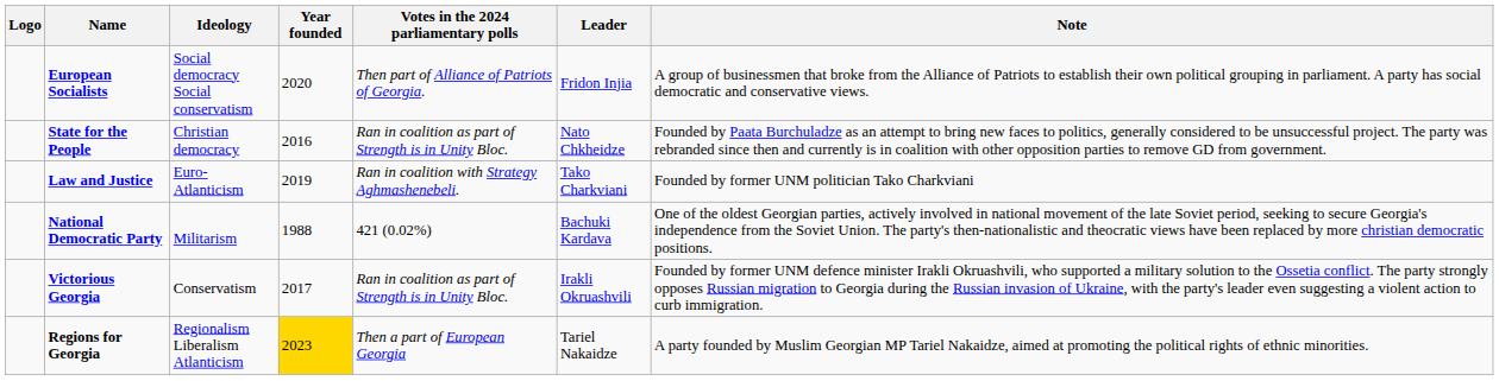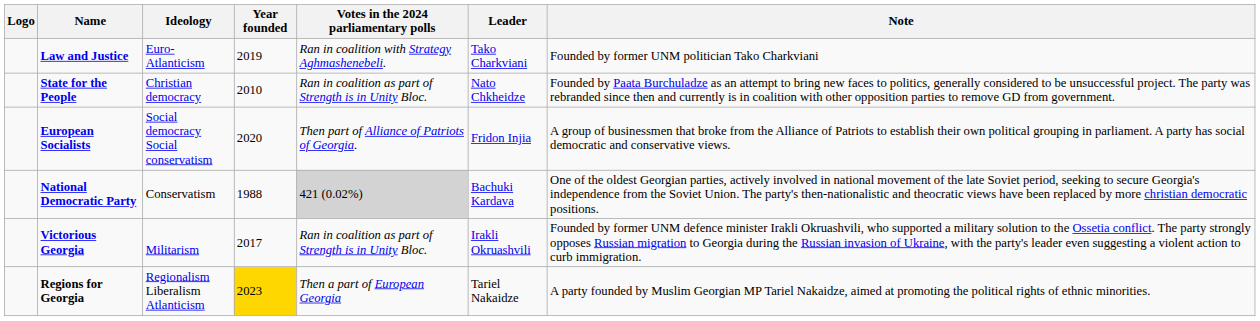 <table class="wikitable" style="margin:1em auto;">
 <tr>
 <th>Logo</th>
 <th>Name</th>
 <th>Ideology</th>
 <th>Year founded</th>
 <th>Votes in the 2024 parliamentary polls</th>
 <th>Leader</th>
 <th>Note</th>
 </tr>
 <tr>
 <td></td>
+<td><strong><a href='#'>Law and Justice</a></strong></td>
+<td><a href='#'>Euro-Atlanticism</a></td>
+<td>2019</td>
+<td><em>Ran in coalition with <a href='#'>Strategy Aghmashenebeli</a>.</em></td>
+<td><a href='#'>Tako Charkviani</a></td>
+<td>Founded by former UNM politician Tako Charkviani</td>
+</tr>
+<tr>
+<td></td>
+<td><strong><a href='#'>State for the People</a></strong></td>
+<td><a href='#'>Christian democracy</a></td>
+<td>2010</td>
+<td><em>Ran in coalition as part of <a href='#'>Strength is in Unity</a> Bloc.</em></td>
+<td><a href='#'>Nato Chkheidze</a></td>
+<td>Founded by <a href='#'>Paata Burchuladze</a> as an attempt to bring new faces to politics, generally considered to be unsuccessful project. The party was rebranded since then and currently is in coalition with other opposition parties to remove GD from government.</td>
+</tr>
+<tr>
+<td></td>
 <td><strong><a href='#'>European Socialists</a></strong></td>
 <td><a href='#'>Social democracy</a><br><a href='#'>Social conservatism</a></td>
 <td>2020</td>
 <td><em>Then part of <a href='#'>Alliance of Patriots of Georgia</a>.</em></td>
 <td><a href='#'>Fridon Injia</a></td>
 <td>A group of businessmen that broke from the Alliance of Patriots to establish their own political grouping in parliament. A party has social democratic and conservative views.</td>
 </tr>
 <tr>
 <td></td>
-<td><strong><a href='#'>State for the People</a></strong></td>
-<td><a href='#'>Christian democracy</a></td>
-<td>2016</td>
-<td><em>Ran in coalition as part of <a href='#'>Strength is in Unity</a> Bloc.</em></td>
-<td><a href='#'>Nato Chkheidze</a></td>
-<td>Founded by <a href='#'>Paata Burchuladze</a> as an attempt to bring new faces to politics, generally considered to be unsuccessful project. The party was rebranded since then and currently is in coalition with other opposition parties to remove GD from government.</td>
-</tr>
-<tr>
-<td></td>
-<td><strong><a href='#'>Law and Justice</a></strong></td>
-<td><a href='#'>Euro-Atlanticism</a></td>
-<td>2019</td>
-<td><em>Ran in coalition with <a href='#'>Strategy Aghmashenebeli</a>.</em></td>
-<td><a href='#'>Tako Charkviani</a></td>
-<td>Founded by former UNM politician Tako Charkviani</td>
-</tr>
-<tr>
-<td></td>
 <td><strong><a href='#'>National Democratic Party</a></strong></td>
-<td><br><a href='#'>Militarism</a></td>
+<td>Conservatism</td>
 <td>1988</td>
-<td>421 (0.02%)</td>
+<td style="background: lightgrey;">421 (0.02%)</td>
 <td><a href='#'>Bachuki Kardava</a></td>
 <td>One of the oldest Georgian parties, actively involved in national movement of the late Soviet period, seeking to secure Georgia's independence from the Soviet Union. The party's then-nationalistic and theocratic views have been replaced by more <a href='#'>christian democratic</a> positions.</td>
 </tr>
 <tr>
 <td></td>
 <td><strong><a href='#'>Victorious Georgia</a></strong></td>
-<td>Conservatism</td>
+<td><br><a href='#'>Militarism</a></td>
 <td>2017</td>
 <td><em>Ran in coalition as part of <a href='#'>Strength is in Unity</a> Bloc.</em></td>
 <td><a href='#'>Irakli Okruashvili</a></td>
 <td>Founded by former UNM defence minister Irakli Okruashvili, who supported a military solution to the <a href='#'>Ossetia conflict</a>. The party strongly opposes <a href='#'>Russian migration</a> to Georgia during the <a href='#'>Russian invasion of Ukraine</a>, with the party's leader even suggesting a violent action to curb immigration.</td>
 </tr>
 <tr>
 <td></td>
 <td><strong>Regions for Georgia</strong></td>
 <td><a href='#'>Regionalism</a><br>Liberalism<br><a href='#'>Atlanticism</a></td>
 <td style="background: gold;">2023</td>
 <td><em>Then a part of <a href='#'>European Georgia</a></em></td>
 <td>Tariel Nakaidze</td>
 <td>A party founded by Muslim Georgian MP Tariel Nakaidze, aimed at promoting the political rights of ethnic minorities.</td>
 </tr>
 </table>
